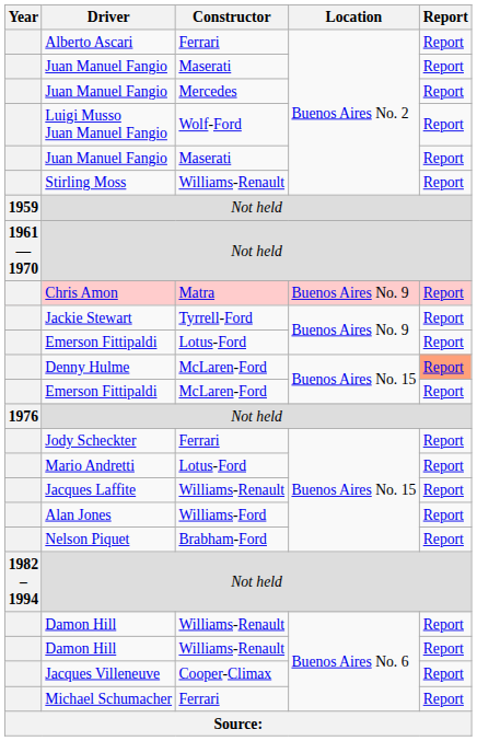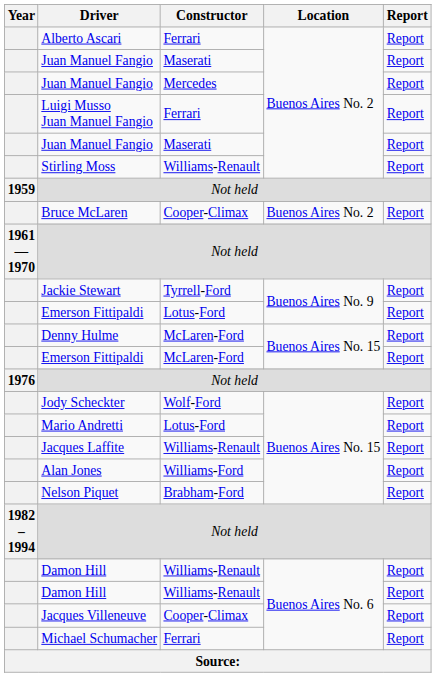 <table class="wikitable" style="font-size: 95%;">
 <tr>
 <th>Year</th>
 <th>Driver</th>
 <th>Constructor</th>
 <th>Location</th>
 <th>Report</th>
 </tr>
 <tr>
 <th></th>
 <td> <a href='#'>Alberto Ascari</a></td>
 <td><a href='#'>Ferrari</a></td>
 <td rowspan="6"><a href='#'>Buenos Aires</a> No. 2</td>
 <td><a href='#'>Report</a></td>
 </tr>
 <tr>
 <th></th>
 <td> <a href='#'>Juan Manuel Fangio</a></td>
 <td><a href='#'>Maserati</a></td>
 <td><a href='#'>Report</a></td>
 </tr>
 <tr>
 <th></th>
 <td> <a href='#'>Juan Manuel Fangio</a></td>
 <td><a href='#'>Mercedes</a></td>
 <td><a href='#'>Report</a></td>
 </tr>
 <tr>
 <th></th>
 <td> <a href='#'>Luigi Musso</a><br> <a href='#'>Juan Manuel Fangio</a></td>
-<td><a href='#'>Wolf</a>-<a href='#'>Ford</a></td>
+<td><a href='#'>Ferrari</a></td>
 <td><a href='#'>Report</a></td>
 </tr>
 <tr>
 <th></th>
 <td> <a href='#'>Juan Manuel Fangio</a></td>
 <td><a href='#'>Maserati</a></td>
 <td><a href='#'>Report</a></td>
 </tr>
 <tr>
 <th></th>
 <td> <a href='#'>Stirling Moss</a></td>
 <td><a href='#'>Williams</a>-<a href='#'>Renault</a></td>
 <td><a href='#'>Report</a></td>
 </tr>
 <tr style="background:#ddd;">
 <th>1959</th>
 <td align=center colspan=4><em>Not held</em></td>
 </tr>
+<tr>
+<th></th>
+<td> <a href='#'>Bruce McLaren</a></td>
+<td><a href='#'>Cooper</a>-<a href='#'>Climax</a></td>
+<td><a href='#'>Buenos Aires</a> No. 2</td>
+<td><a href='#'>Report</a></td>
+</tr>
 <tr style="background:#ddd;">
 <th>1961<br>—<br>1970</th>
 <td align=center colspan=4><em>Not held</em></td>
-</tr>
-<tr style="background:#fcc;">
-<th></th>
-<td> <a href='#'>Chris Amon</a></td>
-<td><a href='#'>Matra</a></td>
-<td><a href='#'>Buenos Aires</a> No. 9</td>
-<td><a href='#'>Report</a></td>
 </tr>
 <tr>
 <th></th>
 <td> <a href='#'>Jackie Stewart</a></td>
 <td><a href='#'>Tyrrell</a>-<a href='#'>Ford</a></td>
 <td rowspan="2"><a href='#'>Buenos Aires</a> No. 9</td>
 <td><a href='#'>Report</a></td>
 </tr>
 <tr>
 <th></th>
 <td> <a href='#'>Emerson Fittipaldi</a></td>
 <td><a href='#'>Lotus</a>-<a href='#'>Ford</a></td>
 <td><a href='#'>Report</a></td>
 </tr>
 <tr>
 <th></th>
 <td> <a href='#'>Denny Hulme</a></td>
 <td><a href='#'>McLaren</a>-<a href='#'>Ford</a></td>
 <td rowspan="2"><a href='#'>Buenos Aires</a> No. 15</td>
-<td style="background: lightsalmon;"><a href='#'>Report</a></td>
+<td><a href='#'>Report</a></td>
 </tr>
 <tr>
 <th></th>
 <td> <a href='#'>Emerson Fittipaldi</a></td>
 <td><a href='#'>McLaren</a>-<a href='#'>Ford</a></td>
 <td><a href='#'>Report</a></td>
 </tr>
 <tr style="background:#ddd;">
 <th>1976</th>
 <td align=center colspan=4><em>Not held</em></td>
 </tr>
 <tr>
 <th></th>
 <td> <a href='#'>Jody Scheckter</a></td>
-<td><a href='#'>Ferrari</a></td>
+<td><a href='#'>Wolf</a>-<a href='#'>Ford</a></td>
 <td rowspan="5"><a href='#'>Buenos Aires</a> No. 15</td>
 <td><a href='#'>Report</a></td>
 </tr>
 <tr>
 <th></th>
 <td> <a href='#'>Mario Andretti</a></td>
 <td><a href='#'>Lotus</a>-<a href='#'>Ford</a></td>
 <td><a href='#'>Report</a></td>
 </tr>
 <tr>
 <th></th>
 <td> <a href='#'>Jacques Laffite</a></td>
 <td><a href='#'>Williams</a>-<a href='#'>Renault</a></td>
 <td><a href='#'>Report</a></td>
 </tr>
 <tr>
 <th></th>
 <td> <a href='#'>Alan Jones</a></td>
 <td><a href='#'>Williams</a>-<a href='#'>Ford</a></td>
 <td><a href='#'>Report</a></td>
 </tr>
 <tr>
 <th></th>
 <td> <a href='#'>Nelson Piquet</a></td>
 <td><a href='#'>Brabham</a>-<a href='#'>Ford</a></td>
 <td><a href='#'>Report</a></td>
 </tr>
 <tr style="background:#ddd;">
 <th>1982<br>–<br>1994</th>
 <td align=center colspan=4><em>Not held</em></td>
 </tr>
 <tr>
 <th></th>
 <td> <a href='#'>Damon Hill</a></td>
 <td><a href='#'>Williams</a>-<a href='#'>Renault</a></td>
 <td rowspan="4"><a href='#'>Buenos Aires</a> No. 6</td>
 <td><a href='#'>Report</a></td>
 </tr>
 <tr>
 <th></th>
 <td> <a href='#'>Damon Hill</a></td>
 <td><a href='#'>Williams</a>-<a href='#'>Renault</a></td>
 <td><a href='#'>Report</a></td>
 </tr>
 <tr>
 <th></th>
 <td> <a href='#'>Jacques Villeneuve</a></td>
 <td><a href='#'>Cooper</a>-<a href='#'>Climax</a></td>
 <td><a href='#'>Report</a></td>
 </tr>
 <tr>
 <th></th>
 <td> <a href='#'>Michael Schumacher</a></td>
 <td><a href='#'>Ferrari</a></td>
 <td><a href='#'>Report</a></td>
 </tr>
 <tr>
 <th colspan=5>Source:</th>
 </tr>
 </table>
